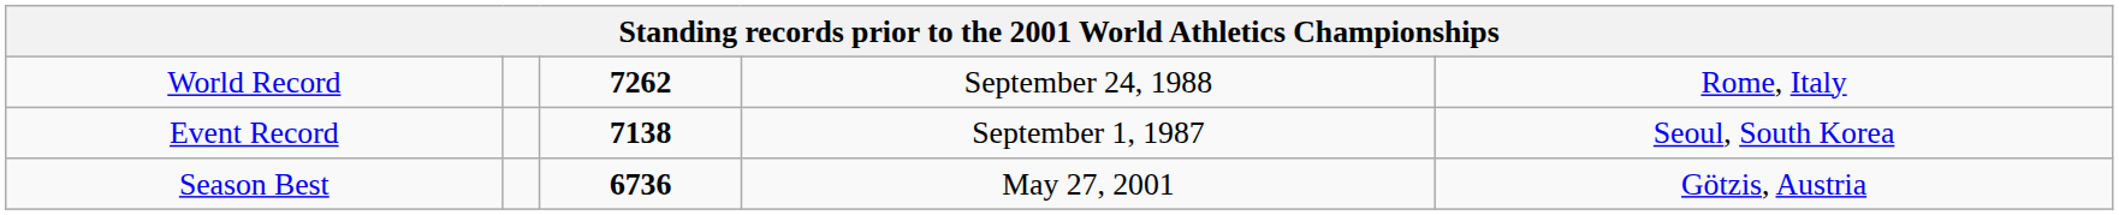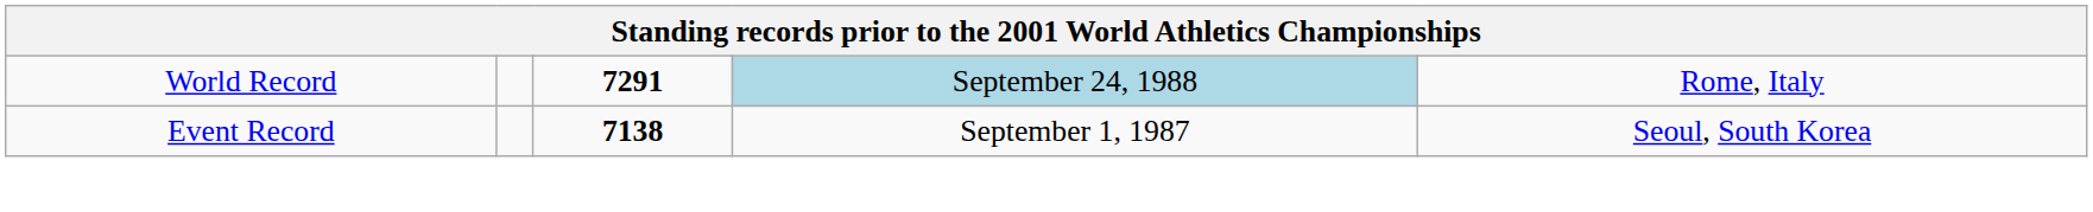 <table class="wikitable" style=" text-align:center; font-size:110%;" width="95%">
 <tr>
 <th colspan="5">Standing records prior to the 2001 World Athletics Championships</th>
 </tr>
 <tr>
 <td><a href='#'>World Record</a></td>
 <td></td>
-<td><strong>7262</strong></td>
-<td>September 24, 1988</td>
+<td><strong>7291</strong></td>
+<td style="background: lightblue;">September 24, 1988</td>
 <td> <a href='#'>Rome</a>, <a href='#'>Italy</a></td>
 </tr>
 <tr>
 <td><a href='#'>Event Record</a></td>
 <td></td>
 <td><strong>7138</strong></td>
 <td>September 1, 1987</td>
 <td> <a href='#'>Seoul</a>, <a href='#'>South Korea</a></td>
 </tr>
-<tr>
-<td><a href='#'>Season Best</a></td>
-<td></td>
-<td><strong>6736</strong></td>
-<td>May 27, 2001</td>
-<td> <a href='#'>Götzis</a>, <a href='#'>Austria</a></td>
-</tr>
 </table>
